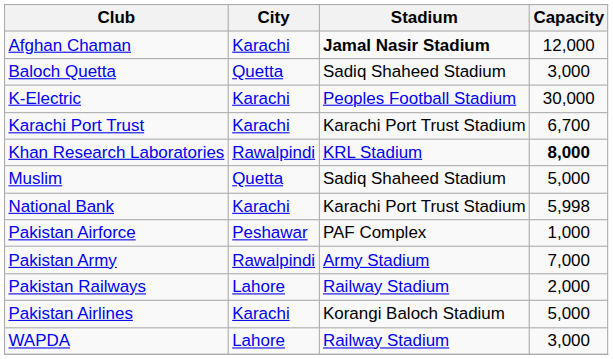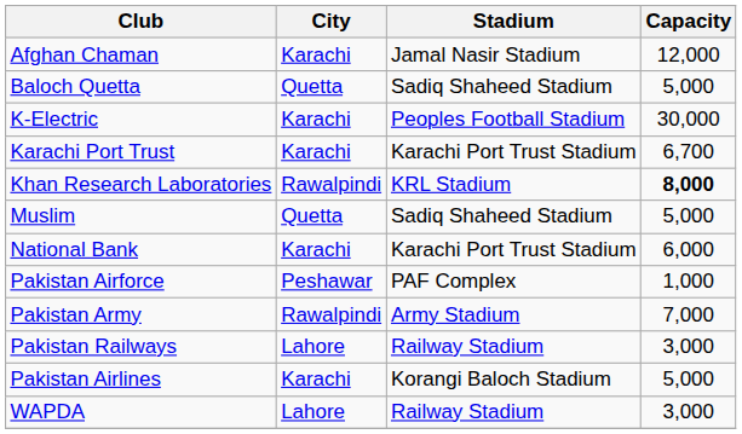 <table class="wikitable sortable">
 <tr>
 <th>Club</th>
 <th>City</th>
 <th>Stadium</th>
 <th>Capacity</th>
 </tr>
 <tr>
 <td><a href='#'>Afghan Chaman</a></td>
 <td><a href='#'>Karachi</a></td>
-<td><strong>Jamal Nasir Stadium</strong></td>
+<td>Jamal Nasir Stadium</td>
 <td style="text-align:center;">12,000</td>
 </tr>
 <tr>
 <td><a href='#'>Baloch Quetta</a></td>
 <td><a href='#'>Quetta</a></td>
 <td>Sadiq Shaheed Stadium</td>
-<td style="text-align:center;">3,000</td>
+<td style="text-align:center;">5,000</td>
 </tr>
 <tr>
 <td><a href='#'>K-Electric</a></td>
 <td><a href='#'>Karachi</a></td>
 <td><a href='#'>Peoples Football Stadium</a></td>
 <td style="text-align:center;">30,000</td>
 </tr>
 <tr>
 <td><a href='#'>Karachi Port Trust</a></td>
 <td><a href='#'>Karachi</a></td>
 <td>Karachi Port Trust Stadium</td>
 <td style="text-align:center;">6,700</td>
 </tr>
 <tr>
 <td><a href='#'>Khan Research Laboratories</a></td>
 <td><a href='#'>Rawalpindi</a></td>
 <td><a href='#'>KRL Stadium</a></td>
 <td style="text-align:center;"><strong>8,000</strong></td>
 </tr>
 <tr>
 <td><a href='#'>Muslim</a></td>
 <td><a href='#'>Quetta</a></td>
 <td>Sadiq Shaheed Stadium</td>
 <td style="text-align:center;">5,000</td>
 </tr>
 <tr>
 <td><a href='#'>National Bank</a></td>
 <td><a href='#'>Karachi</a></td>
 <td>Karachi Port Trust Stadium</td>
-<td style="text-align:center;">5,998</td>
+<td style="text-align:center;">6,000</td>
 </tr>
 <tr>
 <td><a href='#'>Pakistan Airforce</a></td>
 <td><a href='#'>Peshawar</a></td>
 <td>PAF Complex</td>
 <td style="text-align:center;">1,000</td>
 </tr>
 <tr>
 <td><a href='#'>Pakistan Army</a></td>
 <td><a href='#'>Rawalpindi</a></td>
 <td><a href='#'>Army Stadium</a></td>
 <td style="text-align:center;">7,000</td>
 </tr>
 <tr>
 <td><a href='#'>Pakistan Railways</a></td>
 <td><a href='#'>Lahore</a></td>
 <td><a href='#'>Railway Stadium</a></td>
-<td style="text-align:center;">2,000</td>
+<td style="text-align:center;">3,000</td>
 </tr>
 <tr>
 <td><a href='#'>Pakistan Airlines</a></td>
 <td><a href='#'>Karachi</a></td>
 <td>Korangi Baloch Stadium</td>
 <td style="text-align:center;">5,000</td>
 </tr>
 <tr>
 <td><a href='#'>WAPDA</a></td>
 <td><a href='#'>Lahore</a></td>
 <td><a href='#'>Railway Stadium</a></td>
 <td style="text-align:center;">3,000</td>
 </tr>
 <tr>
 </tr>
 </table>
